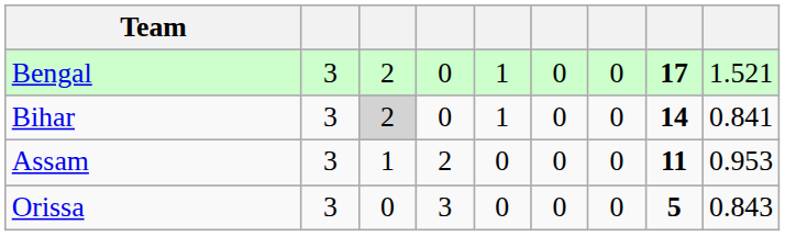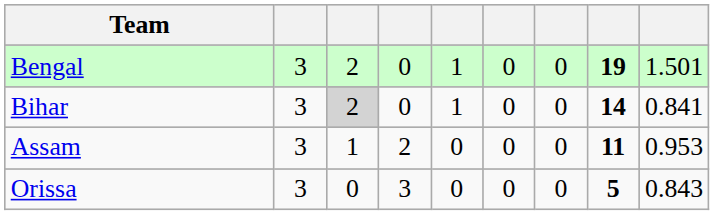 <table class="wikitable" style="text-align:center">
 <tr>
 <th style="width:160px">Team</th>
 <th style="width:25px"></th>
 <th style="width:25px"></th>
 <th style="width:25px"></th>
 <th style="width:25px"></th>
 <th style="width:25px"></th>
 <th style="width:25px"></th>
 <th style="width:25px"></th>
 <th style="width:25px;"></th>
 </tr>
 <tr style="background:#cfc;">
 <td style="text-align:left"><a href='#'>Bengal</a></td>
 <td>3</td>
 <td>2</td>
 <td>0</td>
 <td>1</td>
 <td>0</td>
 <td>0</td>
-<td><strong>17</strong></td>
-<td>1.521</td>
+<td><strong>19</strong></td>
+<td>1.501</td>
 </tr>
 <tr>
 <td style="text-align:left"><a href='#'>Bihar</a></td>
 <td>3</td>
 <td style="background: lightgrey;">2</td>
 <td>0</td>
 <td>1</td>
 <td>0</td>
 <td>0</td>
 <td><strong>14</strong></td>
 <td>0.841</td>
 </tr>
 <tr>
 <td style="text-align:left"><a href='#'>Assam</a></td>
 <td>3</td>
 <td>1</td>
 <td>2</td>
 <td>0</td>
 <td>0</td>
 <td>0</td>
 <td><strong>11</strong></td>
 <td>0.953</td>
 </tr>
 <tr>
 <td style="text-align:left"><a href='#'>Orissa</a></td>
 <td>3</td>
 <td>0</td>
 <td>3</td>
 <td>0</td>
 <td>0</td>
 <td>0</td>
 <td><strong>5</strong></td>
 <td>0.843</td>
 </tr>
 </table>
